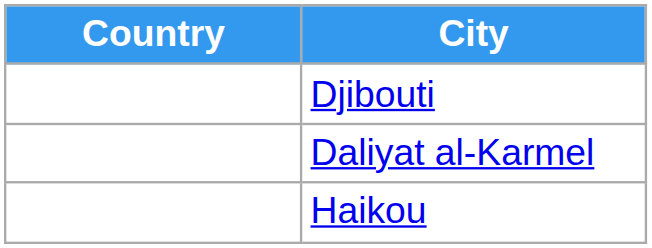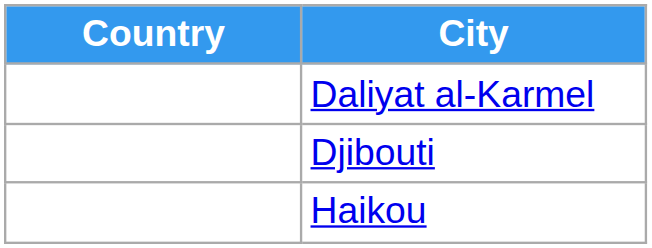 <table class="wikitable" "text-align:left;font-size:100%;"|>
 <tr>
 <th style="background:#39e; color:white; height:17px; width:120px;">Country</th>
 <th ! style="background:#39e; color:white; width:140px;">City</th>
 </tr>
 <tr style="color:black; background:white;">
 <td ! !></td>
-<td ! !><a href='#'>Djibouti</a></td>
+<td><a href='#'>Daliyat al-Karmel</a></td>
 </tr>
 <tr style="color:black; background:white;">
 <td ! !></td>
-<td><a href='#'>Daliyat al-Karmel</a></td>
+<td ! !><a href='#'>Djibouti</a></td>
 </tr>
 <tr style="color:black; background:white;">
 <td ! !></td>
 <td ! !><a href='#'>Haikou</a></td>
 </tr>
 </table>
